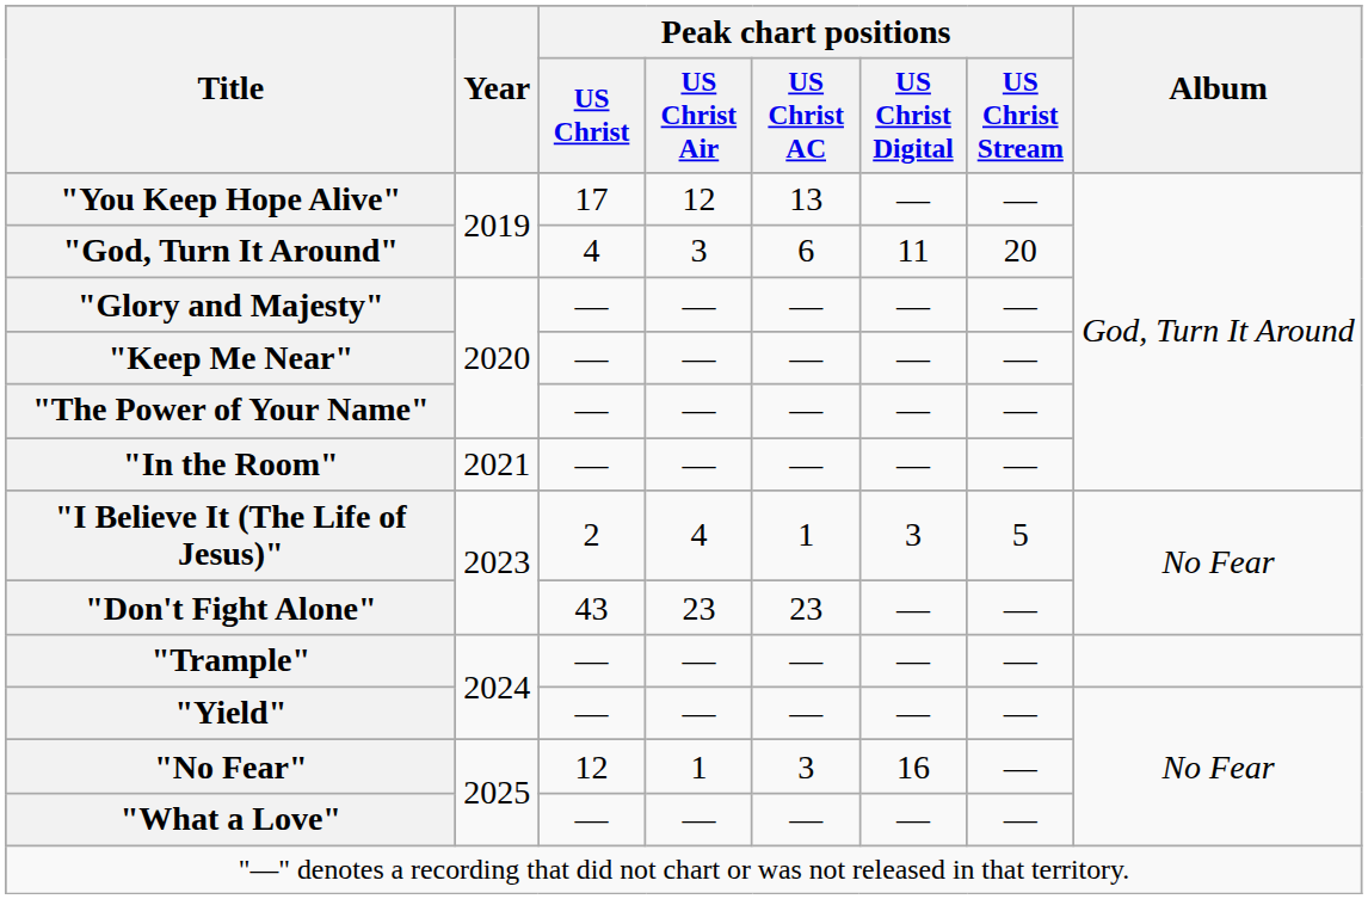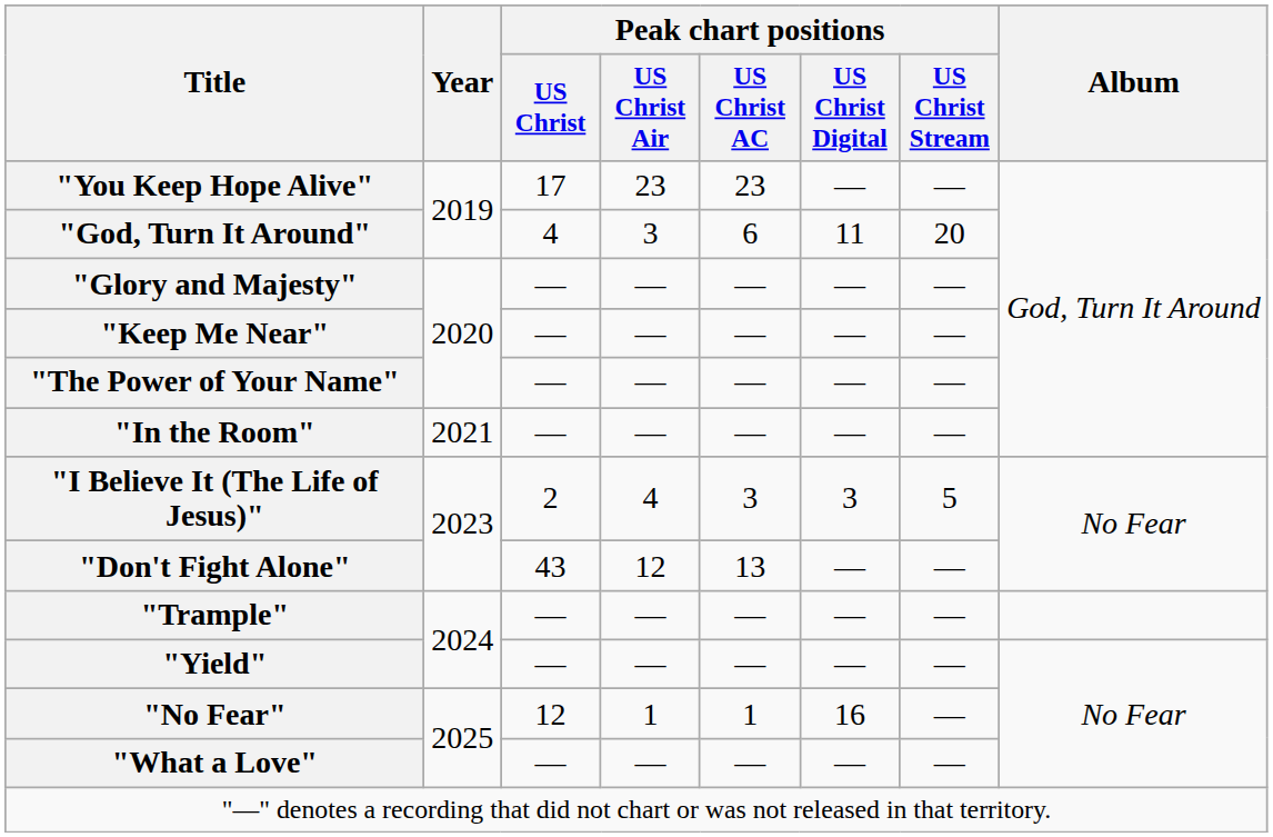 <table class="wikitable plainrowheaders" style="text-align:center;">
 <tr>
 <th rowspan="2" scope="col" style="width:13em;">Title</th>
 <th rowspan="2">Year</th>
 <th colspan="5">Peak chart positions</th>
 <th rowspan="2">Album</th>
 </tr>
 <tr style="font-size:smaller;">
 <th scope="col" width="45"><a href='#'>US<br>Christ</a><br></th>
 <th scope="col" width="45"><a href='#'>US<br>Christ<br>Air</a><br></th>
 <th scope="col" width="45"><a href='#'>US<br>Christ<br>AC</a><br></th>
 <th scope="col" width="45"><a href='#'>US<br>Christ<br>Digital</a><br></th>
 <th scope="col" width="45"><a href='#'>US<br>Christ<br>Stream</a><br></th>
 </tr>
 <tr>
 <th scope="row">"You Keep Hope Alive"<br></th>
 <td rowspan="2">2019</td>
 <td>17</td>
-<td>12</td>
-<td>13</td>
+<td>23</td>
+<td>23</td>
 <td>—</td>
 <td>—</td>
 <td rowspan="6"><em>God, Turn It Around</em></td>
 </tr>
 <tr>
 <th scope="row">"God, Turn It Around"</th>
 <td>4</td>
 <td>3</td>
 <td>6</td>
 <td>11</td>
 <td>20</td>
 </tr>
 <tr>
 <th scope="row">"Glory and Majesty"</th>
 <td rowspan="3">2020</td>
 <td>—</td>
 <td>—</td>
 <td>—</td>
 <td>—</td>
 <td>—</td>
 </tr>
 <tr>
 <th scope="row">"Keep Me Near"</th>
 <td>—</td>
 <td>—</td>
 <td>—</td>
 <td>—</td>
 <td>—</td>
 </tr>
 <tr>
 <th scope="row">"The Power of Your Name"<br></th>
 <td>—</td>
 <td>—</td>
 <td>—</td>
 <td>—</td>
 <td>—</td>
 </tr>
 <tr>
 <th scope="row">"In the Room"</th>
 <td>2021</td>
 <td>—</td>
 <td>—</td>
 <td>—</td>
 <td>—</td>
 <td>—</td>
 </tr>
 <tr>
 <th scope="row">"I Believe It (The Life of Jesus)"</th>
 <td rowspan="2">2023</td>
 <td>2</td>
 <td>4</td>
-<td>1</td>
+<td>3</td>
 <td>3</td>
 <td>5</td>
 <td rowspan="2"><em>No Fear</em></td>
 </tr>
 <tr>
 <th scope="row">"Don't Fight Alone"</th>
 <td>43</td>
-<td>23</td>
-<td>23</td>
+<td>12</td>
+<td>13</td>
 <td>—</td>
 <td>—</td>
 </tr>
 <tr>
 <th scope="row">"Trample"<br></th>
 <td rowspan="2">2024</td>
 <td>—</td>
 <td>—</td>
 <td>—</td>
 <td>—</td>
 <td>—</td>
 <td></td>
 </tr>
 <tr>
 <th scope="row">"Yield"</th>
 <td>—</td>
 <td>—</td>
 <td>—</td>
 <td>—</td>
 <td>—</td>
 <td rowspan="3"><em>No Fear</em></td>
 </tr>
 <tr>
 <th scope="row">"No Fear"</th>
 <td rowspan="2">2025</td>
 <td>12</td>
 <td>1</td>
-<td>3</td>
+<td>1</td>
 <td>16</td>
 <td>—</td>
 </tr>
 <tr>
 <th scope="row">"What a Love"</th>
 <td>—</td>
 <td>—</td>
 <td>—</td>
 <td>—</td>
 <td>—</td>
 </tr>
 <tr>
 <td colspan="11" style="font-size:85%">"—" denotes a recording that did not chart or was not released in that territory.</td>
 </tr>
 </table>
